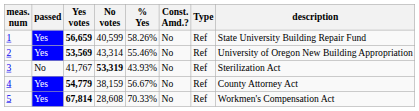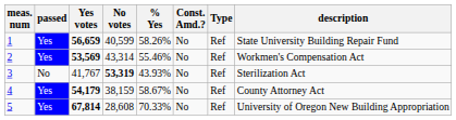 <table class="wikitable sortable">
 <tr>
 <th>meas.<br>num</th>
 <th>passed</th>
 <th>Yes<br>votes</th>
 <th>No<br>votes</th>
 <th>%<br>Yes</th>
 <th>Const.<br>Amd.?</th>
 <th>Type</th>
 <th>description</th>
 </tr>
 <tr>
 <td><a href='#'>1</a></td>
 <td style="background:blue;color:white">Yes</td>
 <td><strong>56,659</strong></td>
 <td>40,599</td>
 <td>58.26%</td>
 <td>No</td>
 <td>Ref</td>
 <td>State University Building Repair Fund</td>
 </tr>
 <tr>
 <td><a href='#'>2</a></td>
 <td style="background:blue;color:white">Yes</td>
 <td><strong>53,569</strong></td>
 <td>43,314</td>
 <td>55.46%</td>
 <td>No</td>
 <td>Ref</td>
-<td>University of Oregon New Building Appropriation</td>
+<td>Workmen's Compensation Act</td>
 </tr>
 <tr>
 <td><a href='#'>3</a></td>
 <td>No</td>
 <td>41,767</td>
 <td><strong>53,319</strong></td>
 <td>43.93%</td>
 <td>No</td>
 <td>Ref</td>
 <td>Sterilization Act</td>
 </tr>
 <tr>
 <td><a href='#'>4</a></td>
 <td style="background:blue;color:white">Yes</td>
-<td><strong>54,779</strong></td>
+<td><strong>54,179</strong></td>
 <td>38,159</td>
-<td>56.67%</td>
+<td>58.67%</td>
 <td>No</td>
 <td>Ref</td>
 <td>County Attorney Act</td>
 </tr>
 <tr>
 <td><a href='#'>5</a></td>
 <td style="background:blue;color:white">Yes</td>
 <td><strong>67,814</strong></td>
 <td>28,608</td>
 <td>70.33%</td>
 <td>No</td>
 <td>Ref</td>
-<td>Workmen's Compensation Act</td>
+<td>University of Oregon New Building Appropriation</td>
 </tr>
 </table>
